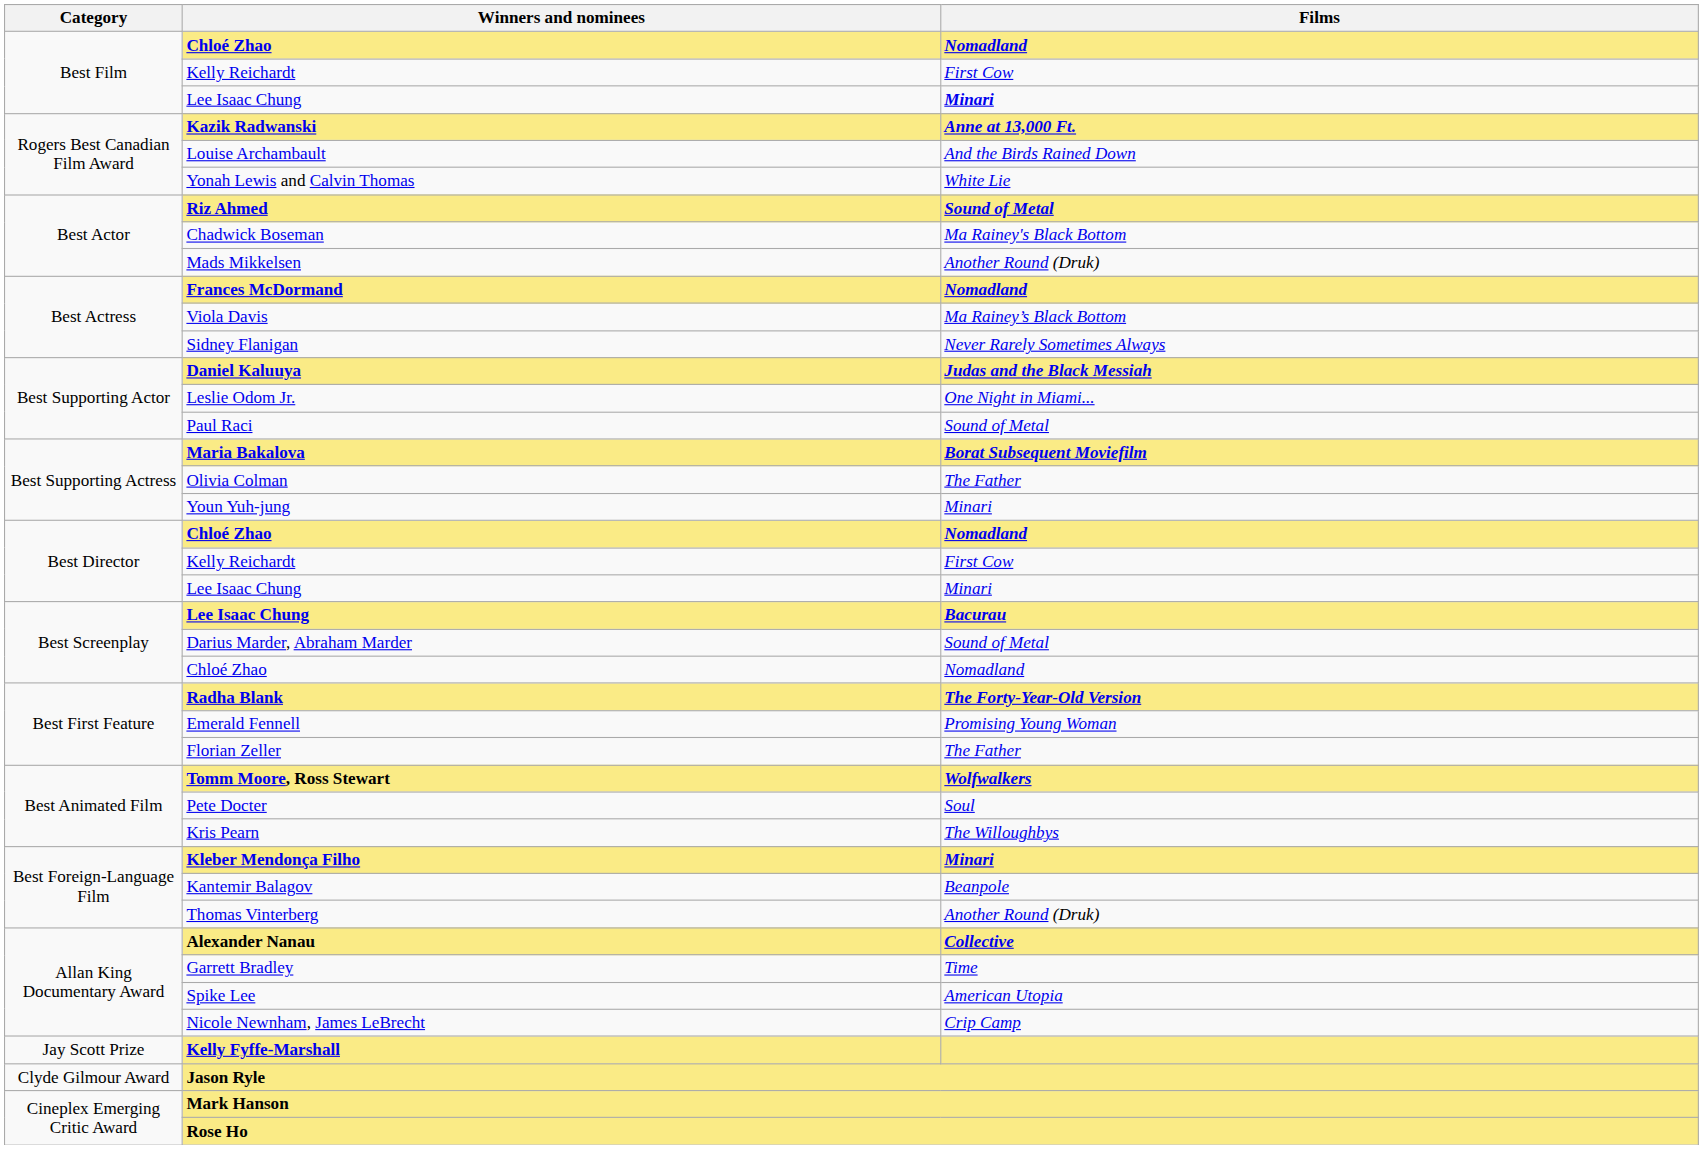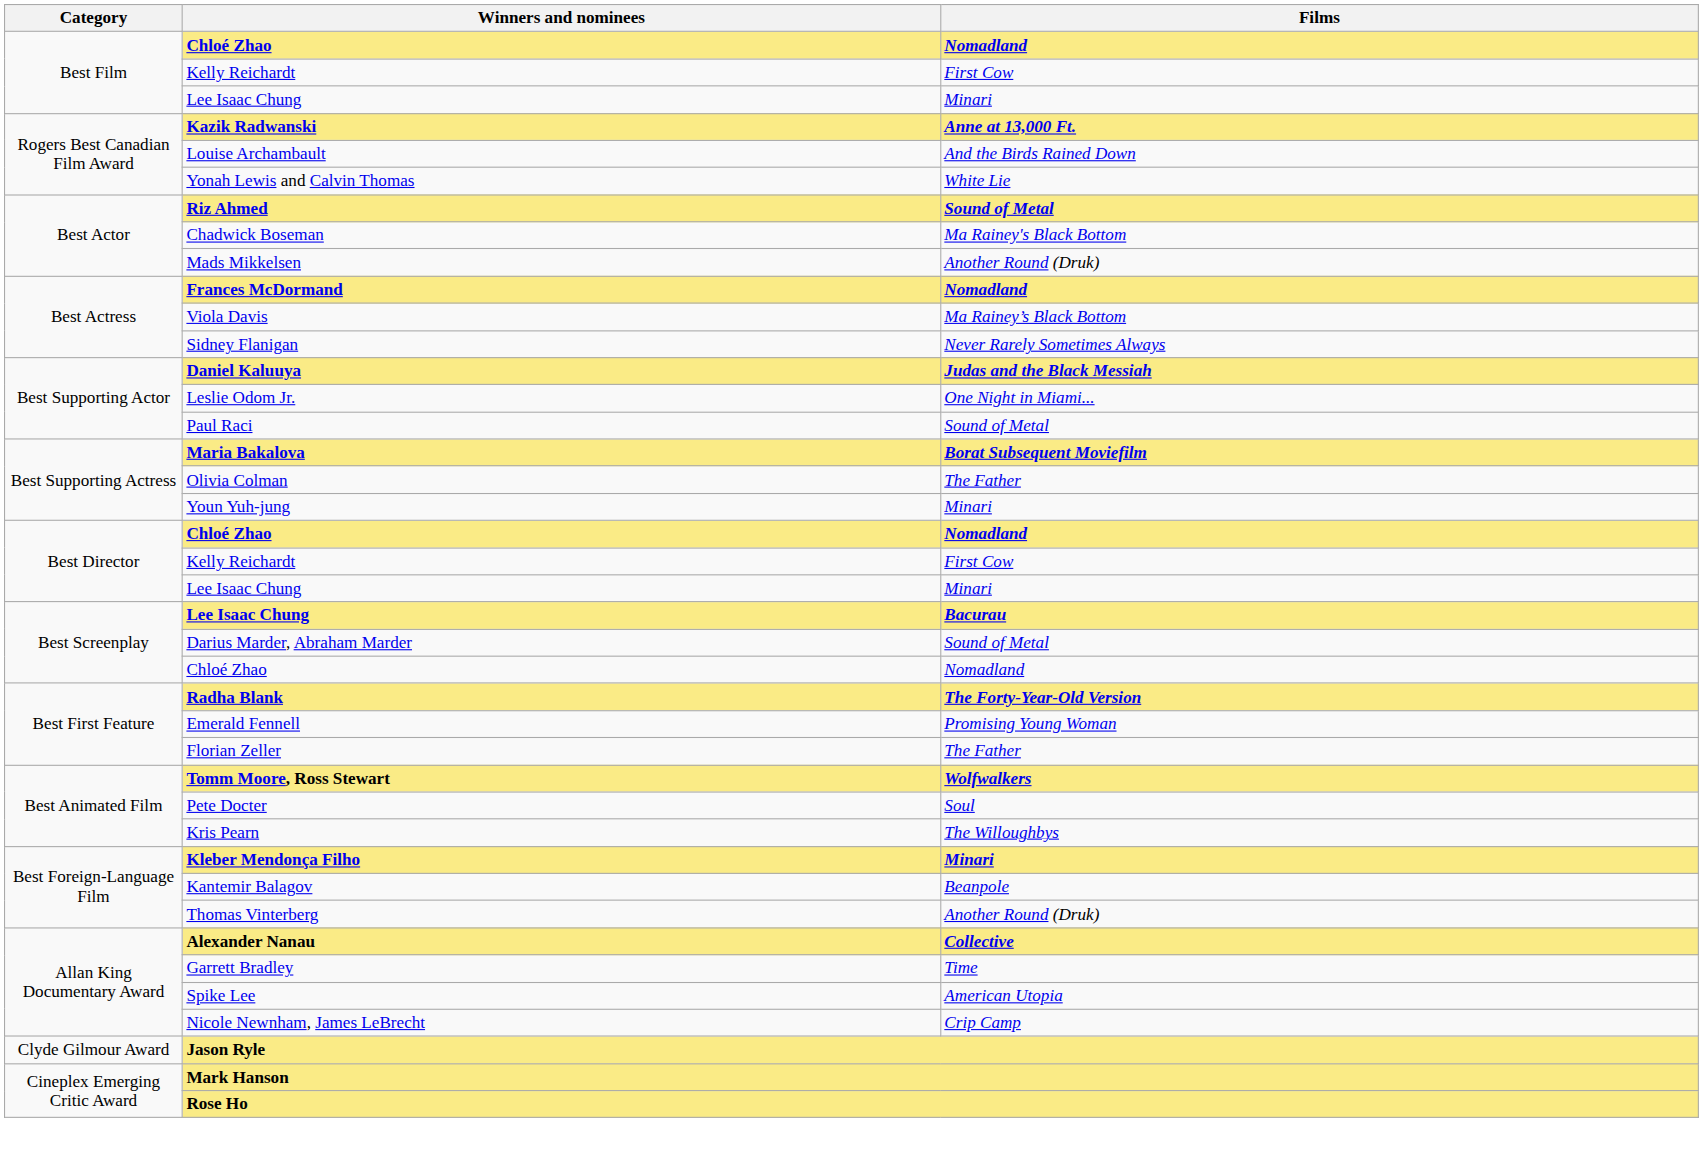 <table class="wikitable" width="100%" cellpadding="5">
 <tr>
 <th width="100"><strong>Category</strong></th>
 <th width="450"><strong>Winners and nominees</strong></th>
 <th width="450"><strong>Films</strong></th>
 </tr>
 <tr>
 <td style="text-align:center;" rowspan=3>Best Film</td>
 <td style="background:#FAEB86;"><strong><a href='#'>Chloé Zhao</a></strong></td>
 <td style="background:#FAEB86;"><strong><em><a href='#'>Nomadland</a></em></strong></td>
 </tr>
 <tr>
 <td><a href='#'>Kelly Reichardt</a></td>
 <td><em><a href='#'>First Cow</a></em></td>
 </tr>
 <tr>
 <td><a href='#'>Lee Isaac Chung</a></td>
-<td><strong><em><a href='#'>Minari</a></em></strong></td>
+<td><em><a href='#'>Minari</a></em></td>
 </tr>
 <tr>
 <td style="text-align:center;" rowspan=3>Rogers Best Canadian Film Award</td>
 <td style="background:#FAEB86;"><strong><a href='#'>Kazik Radwanski</a></strong></td>
 <td style="background:#FAEB86;"><strong><em><a href='#'>Anne at 13,000 Ft.</a></em></strong></td>
 </tr>
 <tr>
 <td><a href='#'>Louise Archambault</a></td>
 <td><em><a href='#'>And the Birds Rained Down</a></em></td>
 </tr>
 <tr>
 <td><a href='#'>Yonah Lewis</a> and <a href='#'>Calvin Thomas</a></td>
 <td><em><a href='#'>White Lie</a></em></td>
 </tr>
 <tr>
 <td style="text-align:center;" rowspan=3>Best Actor</td>
 <td style="background:#FAEB86;"><strong><a href='#'>Riz Ahmed</a></strong></td>
 <td style="background:#FAEB86;"><strong><em><a href='#'>Sound of Metal</a></em></strong></td>
 </tr>
 <tr>
 <td><a href='#'>Chadwick Boseman</a></td>
 <td><em><a href='#'>Ma Rainey's Black Bottom</a></em></td>
 </tr>
 <tr>
 <td><a href='#'>Mads Mikkelsen</a></td>
 <td><em><a href='#'>Another Round</a> (Druk)</em></td>
 </tr>
 <tr>
 <td style="text-align:center;" rowspan=3>Best Actress</td>
 <td style="background:#FAEB86;"><strong><a href='#'>Frances McDormand</a></strong></td>
 <td style="background:#FAEB86;"><strong><em><a href='#'>Nomadland</a></em></strong></td>
 </tr>
 <tr>
 <td><a href='#'>Viola Davis</a></td>
 <td><em><a href='#'>Ma Rainey’s Black Bottom</a></em></td>
 </tr>
 <tr>
 <td><a href='#'>Sidney Flanigan</a></td>
 <td><em><a href='#'>Never Rarely Sometimes Always</a></em></td>
 </tr>
 <tr>
 <td style="text-align:center;" rowspan=3>Best Supporting Actor</td>
 <td style="background:#FAEB86;"><strong><a href='#'>Daniel Kaluuya</a></strong></td>
 <td style="background:#FAEB86;"><strong><em><a href='#'>Judas and the Black Messiah</a></em></strong></td>
 </tr>
 <tr>
 <td><a href='#'>Leslie Odom Jr.</a></td>
 <td><em><a href='#'>One Night in Miami...</a></em></td>
 </tr>
 <tr>
 <td><a href='#'>Paul Raci</a></td>
 <td><em><a href='#'>Sound of Metal</a></em></td>
 </tr>
 <tr>
 <td style="text-align:center;" rowspan=3>Best Supporting Actress</td>
 <td style="background:#FAEB86;"><strong><a href='#'>Maria Bakalova</a></strong></td>
 <td style="background:#FAEB86;"><strong><em><a href='#'>Borat Subsequent Moviefilm</a></em></strong></td>
 </tr>
 <tr>
 <td><a href='#'>Olivia Colman</a></td>
 <td><em><a href='#'>The Father</a></em></td>
 </tr>
 <tr>
 <td><a href='#'>Youn Yuh-jung</a></td>
 <td><em><a href='#'>Minari</a></em></td>
 </tr>
 <tr>
 <td style="text-align:center;" rowspan=3>Best Director</td>
 <td style="background:#FAEB86;"><strong><a href='#'>Chloé Zhao</a></strong></td>
 <td style="background:#FAEB86;"><strong><em><a href='#'>Nomadland</a></em></strong></td>
 </tr>
 <tr>
 <td><a href='#'>Kelly Reichardt</a></td>
 <td><em><a href='#'>First Cow</a></em></td>
 </tr>
 <tr>
 <td><a href='#'>Lee Isaac Chung</a></td>
 <td><em><a href='#'>Minari</a></em></td>
 </tr>
 <tr>
 <td rowspan=3 style="text-align:center;">Best Screenplay</td>
 <td style="background:#FAEB86;"><strong><a href='#'>Lee Isaac Chung</a></strong></td>
 <td style="background:#FAEB86;"><strong><em><a href='#'>Bacurau</a></em></strong></td>
 </tr>
 <tr>
 <td><a href='#'>Darius Marder</a>, <a href='#'>Abraham Marder</a></td>
 <td><em><a href='#'>Sound of Metal</a></em></td>
 </tr>
 <tr>
 <td><a href='#'>Chloé Zhao</a></td>
 <td><em><a href='#'>Nomadland</a></em></td>
 </tr>
 <tr>
 <td style="text-align:center;" rowspan=3>Best First Feature</td>
 <td style="background:#FAEB86;"><strong><a href='#'>Radha Blank</a></strong></td>
 <td style="background:#FAEB86;"><strong><em><a href='#'>The Forty-Year-Old Version</a></em></strong></td>
 </tr>
 <tr>
 <td><a href='#'>Emerald Fennell</a></td>
 <td><em><a href='#'>Promising Young Woman</a></em></td>
 </tr>
 <tr>
 <td><a href='#'>Florian Zeller</a></td>
 <td><em><a href='#'>The Father</a></em></td>
 </tr>
 <tr>
 <td style="text-align:center;" rowspan=3>Best Animated Film</td>
 <td style="background:#FAEB86;"><strong><a href='#'>Tomm Moore</a>, Ross Stewart</strong></td>
 <td style="background:#FAEB86;"><strong><em><a href='#'>Wolfwalkers</a></em></strong></td>
 </tr>
 <tr>
 <td><a href='#'>Pete Docter</a></td>
 <td><em><a href='#'>Soul</a></em></td>
 </tr>
 <tr>
 <td><a href='#'>Kris Pearn</a></td>
 <td><em><a href='#'>The Willoughbys</a></em></td>
 </tr>
 <tr>
 <td style="text-align:center;" rowspan=3>Best Foreign-Language Film</td>
 <td style="background:#FAEB86;"><strong><a href='#'>Kleber Mendonça Filho</a></strong></td>
 <td style="background:#FAEB86;"><strong><em><a href='#'>Minari</a></em></strong></td>
 </tr>
 <tr>
 <td><a href='#'>Kantemir Balagov</a></td>
 <td><em><a href='#'>Beanpole</a></em></td>
 </tr>
 <tr>
 <td><a href='#'>Thomas Vinterberg</a></td>
 <td><em><a href='#'>Another Round</a> (Druk)</em></td>
 </tr>
 <tr>
 <td style="text-align:center;" rowspan=4>Allan King Documentary Award</td>
 <td style="background:#FAEB86;"><strong>Alexander Nanau</strong></td>
 <td style="background:#FAEB86;"><strong><em><a href='#'>Collective</a></em></strong></td>
 </tr>
 <tr>
 <td><a href='#'>Garrett Bradley</a></td>
 <td><em><a href='#'>Time</a></em></td>
 </tr>
 <tr>
 <td><a href='#'>Spike Lee</a></td>
 <td><em><a href='#'>American Utopia</a></em></td>
 </tr>
 <tr>
 <td><a href='#'>Nicole Newnham</a>, <a href='#'>James LeBrecht</a></td>
 <td><em><a href='#'>Crip Camp</a></em></td>
 </tr>
 <tr>
-<td style="text-align:center;">Jay Scott Prize</td>
-<td style="background:#FAEB86;"><strong><a href='#'>Kelly Fyffe-Marshall</a></strong></td>
-<td style="background:#FAEB86;"></td>
-</tr>
-<tr>
 <td style="text-align:center;">Clyde Gilmour Award</td>
 <td style="background:#FAEB86;" colspan=2><strong>Jason Ryle</strong></td>
 </tr>
 <tr>
 <td style="text-align:center;" rowspan=2>Cineplex Emerging Critic Award</td>
 <td style="background:#FAEB86;" colspan=2><strong>Mark Hanson</strong></td>
 </tr>
 <tr>
 <td style="background:#FAEB86;" colspan=2><strong>Rose Ho</strong></td>
 </tr>
 </table>
